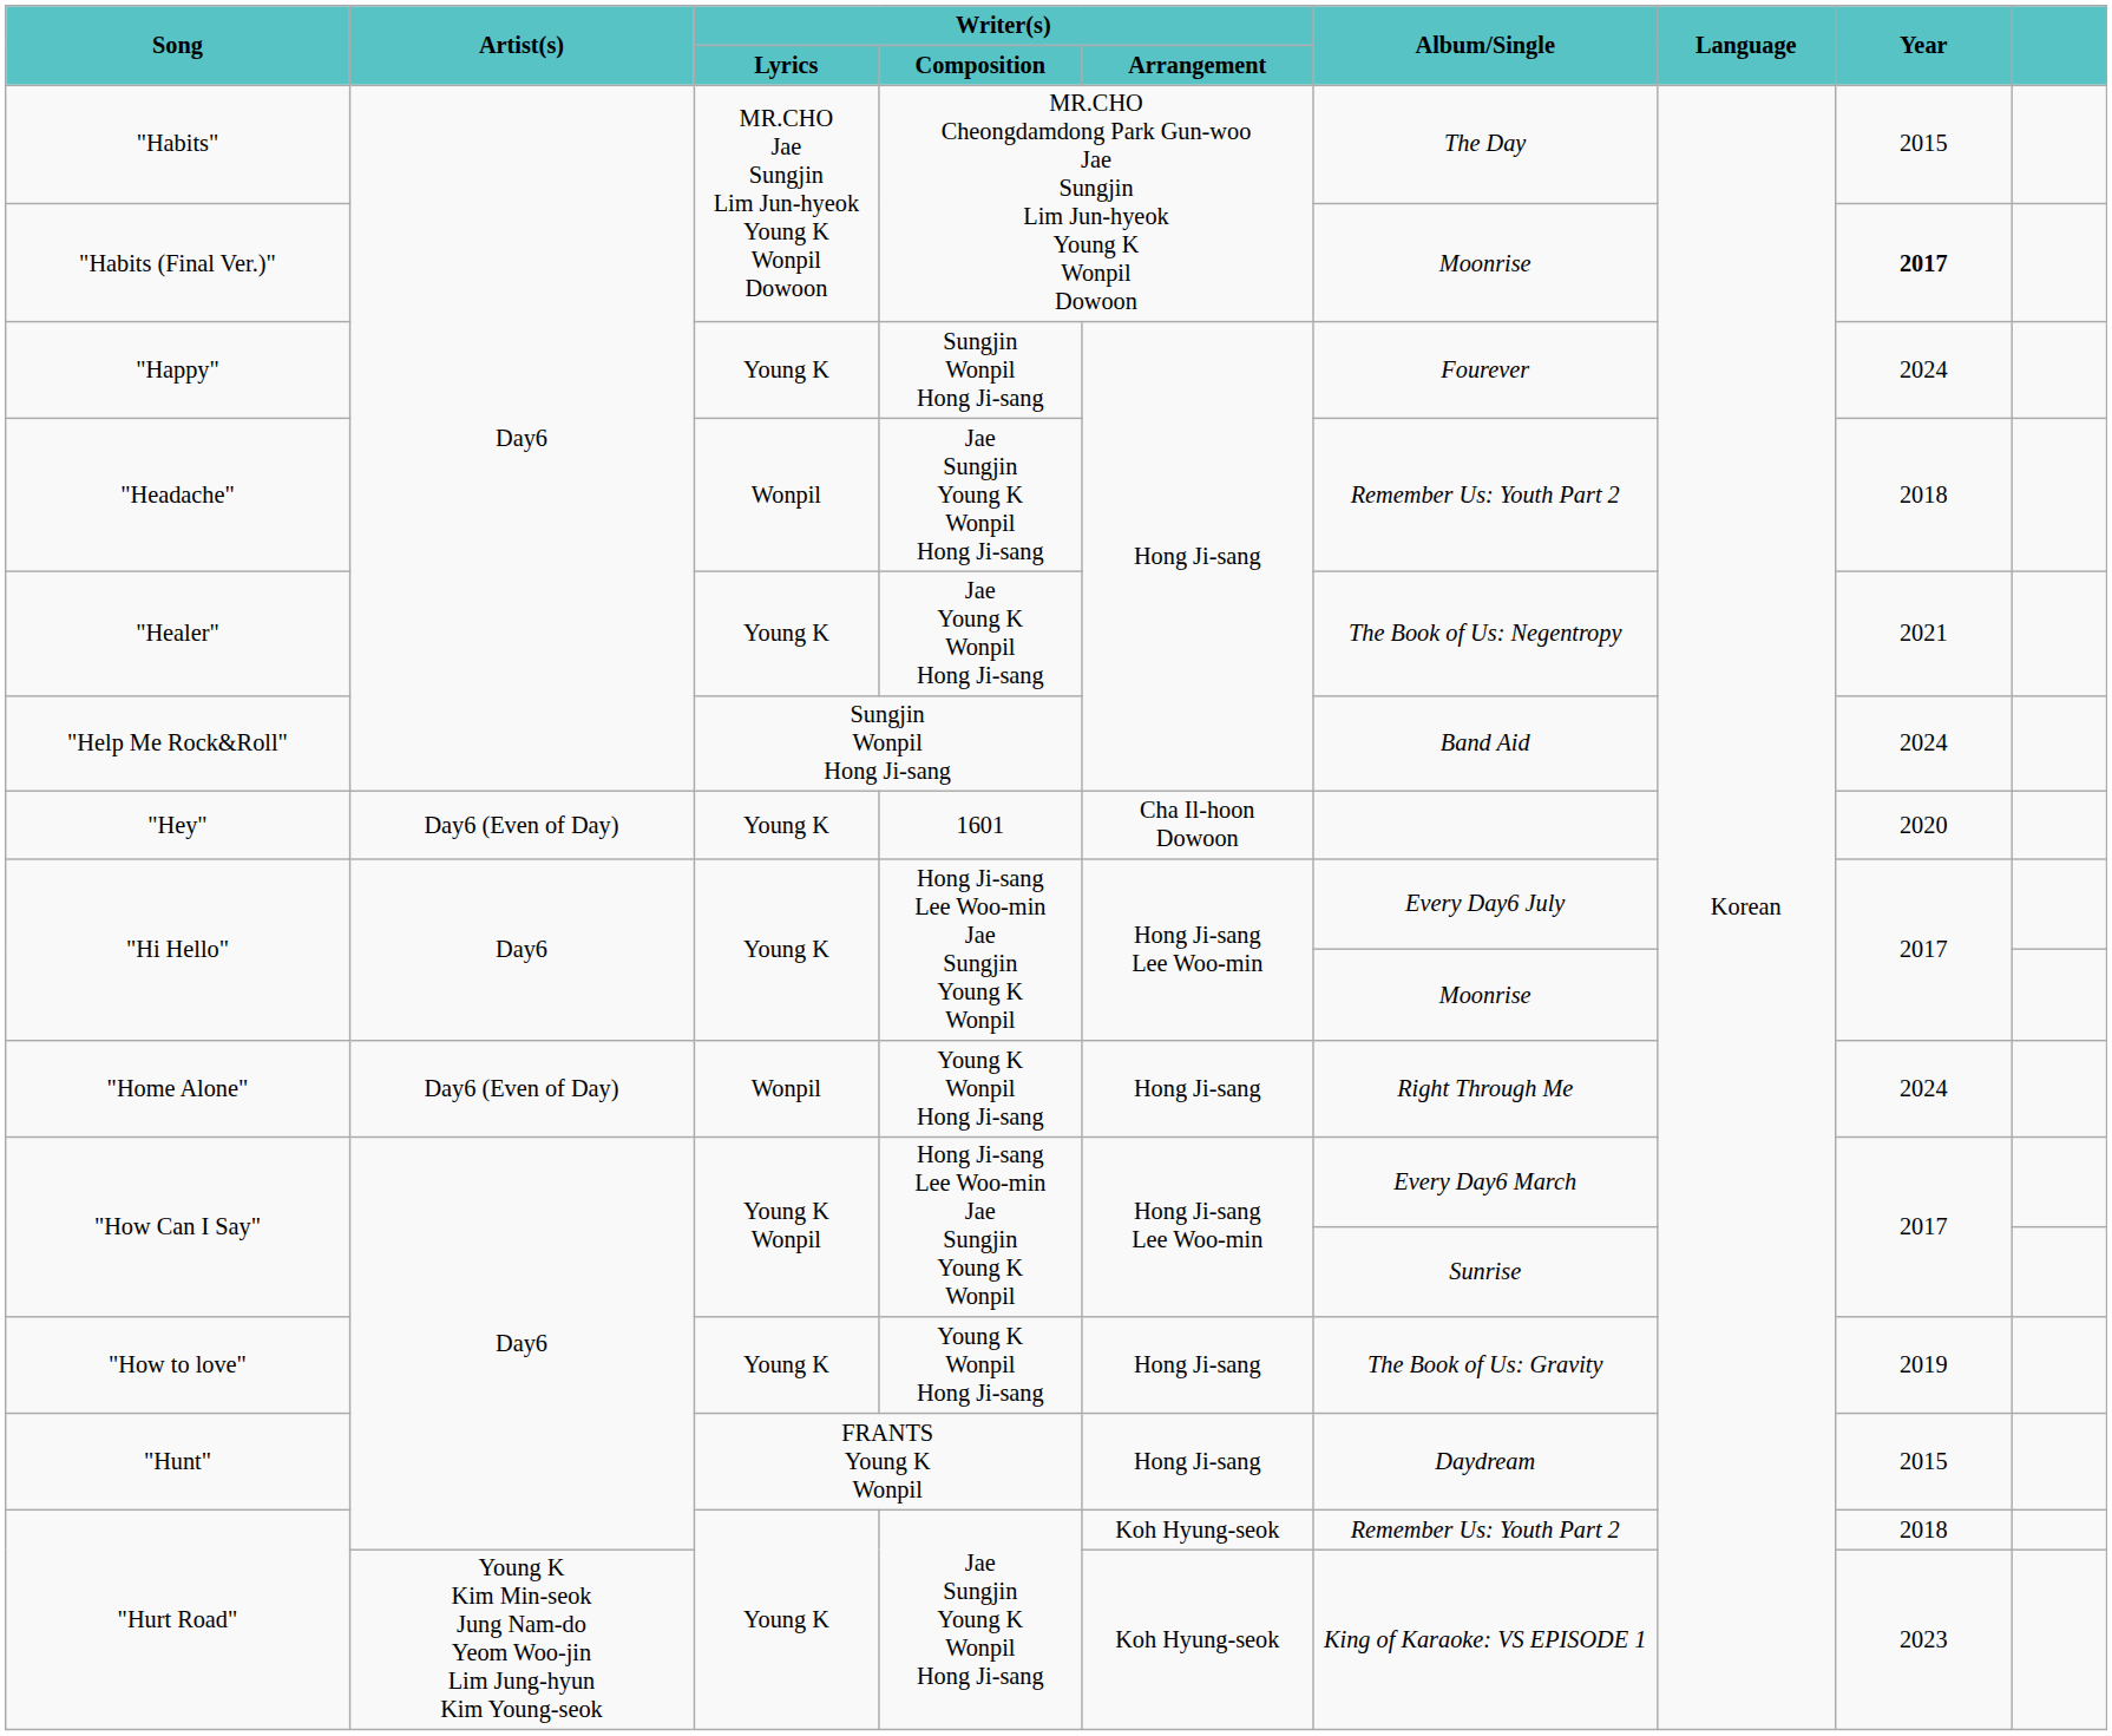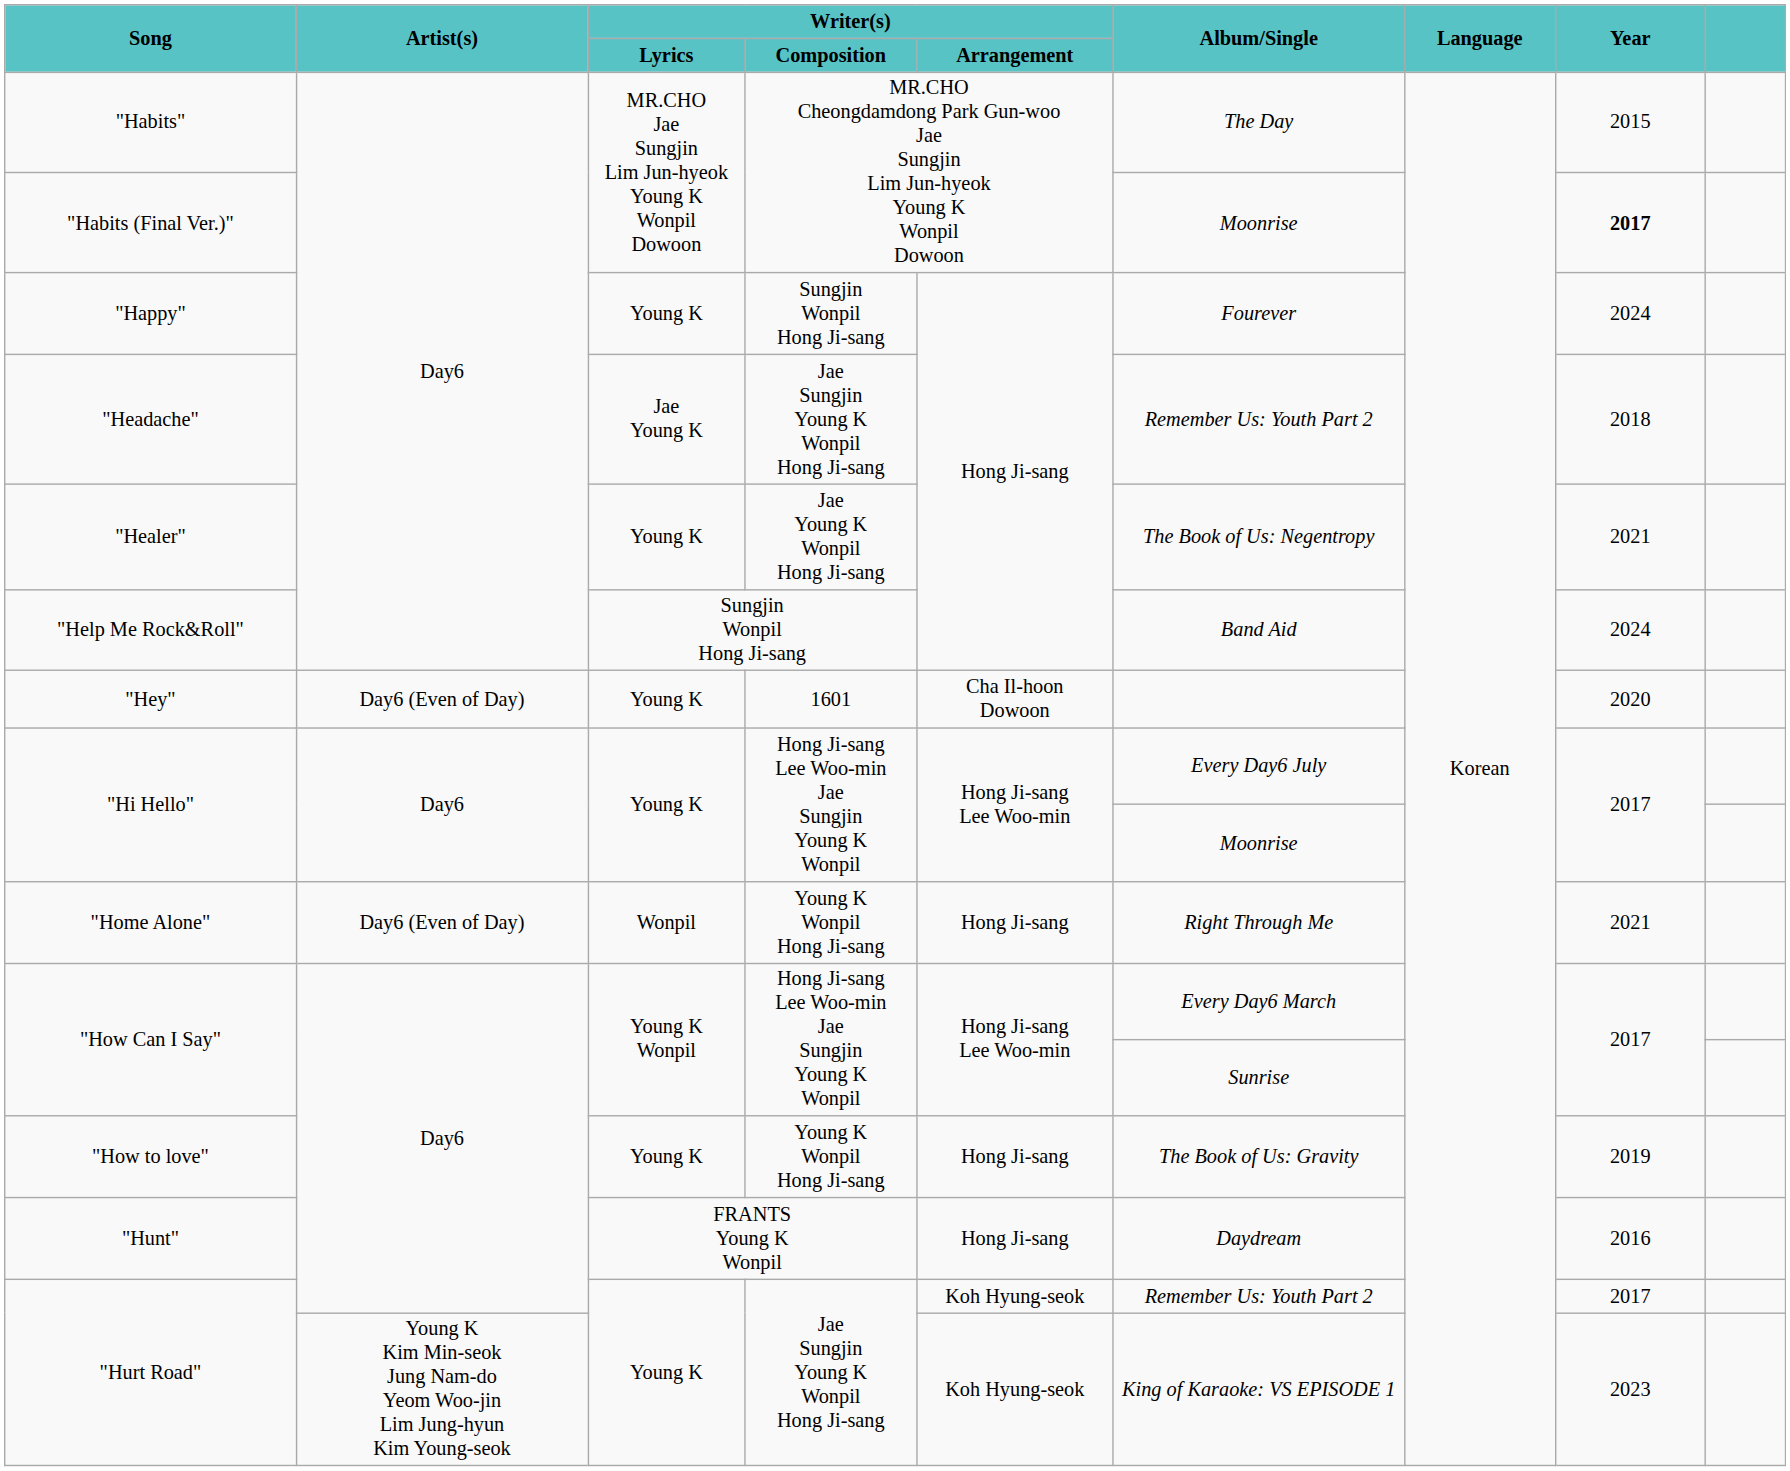 <table class="wikitable" style="margin:0.5em auto; clear:both; font-size:.9em; text-align:center; width:100%">
 <tr>
 <th rowspan=2 style="width:200px; background:#57c3c5;">Song</th>
 <th rowspan=2 style="width:200px; background:#57c3c5;">Artist(s)</th>
 <th colspan=3 style="width:700px; background:#57c3c5;">Writer(s)</th>
 <th rowspan=2 style="width:200px; background:#57c3c5;">Album/Single</th>
 <th rowspan=2 style="width:100px; background:#57c3c5;">Language</th>
 <th rowspan=2 style="width:100px; background:#57c3c5;">Year</th>
 <th rowspan=2 style="width:50px;  background:#57c3c5;"></th>
 </tr>
 <tr>
 <th style="background:#57c3c5">Lyrics</th>
 <th style="background:#57c3c5">Composition</th>
 <th style="background:#57c3c5">Arrangement</th>
 </tr>
 <tr>
 <td>"Habits"<br></td>
 <td rowspan=6>Day6</td>
 <td rowspan=2>MR.CHO<br>Jae<br>Sungjin<br>Lim Jun-hyeok<br>Young K<br>Wonpil<br>Dowoon</td>
 <td colspan=2 rowspan=2>MR.CHO<br>Cheongdamdong Park Gun-woo<br>Jae<br>Sungjin<br>Lim Jun-hyeok<br>Young K<br>Wonpil<br>Dowoon</td>
 <td><em>The Day</em></td>
 <td rowspan=16>Korean</td>
 <td>2015</td>
 <td></td>
 </tr>
 <tr>
 <td>"Habits (Final Ver.)"<br></td>
 <td><em>Moonrise</em></td>
 <td><strong>2017</strong></td>
 <td></td>
 </tr>
 <tr>
 <td>"Happy"</td>
 <td>Young K</td>
 <td>Sungjin<br>Wonpil<br>Hong Ji-sang</td>
 <td rowspan=4>Hong Ji-sang</td>
 <td><em>Fourever</em></td>
 <td>2024</td>
 <td></td>
 </tr>
 <tr>
 <td>"Headache"<br></td>
-<td>Wonpil</td>
+<td>Jae<br>Young K</td>
 <td>Jae<br>Sungjin<br>Young K<br>Wonpil<br>Hong Ji-sang</td>
 <td><em>Remember Us: Youth Part 2</em></td>
 <td>2018</td>
 <td></td>
 </tr>
 <tr>
 <td>"Healer"</td>
 <td>Young K</td>
 <td>Jae<br>Young K<br>Wonpil<br>Hong Ji-sang</td>
 <td><em>The Book of Us: Negentropy</em></td>
 <td>2021</td>
 <td></td>
 </tr>
 <tr>
 <td>"Help Me Rock&Roll"<br></td>
 <td colspan=2>Sungjin<br>Wonpil<br>Hong Ji-sang</td>
 <td><em>Band Aid</em></td>
 <td>2024</td>
 <td></td>
 </tr>
 <tr>
 <td>"Hey"<br></td>
 <td>Day6 (Even of Day)</td>
 <td>Young K</td>
 <td>1601</td>
 <td>Cha Il-hoon<br>Dowoon</td>
 <td></td>
 <td>2020</td>
 <td></td>
 </tr>
 <tr>
 <td rowspan=2>"Hi Hello"</td>
 <td rowspan=2>Day6</td>
 <td rowspan=2>Young K</td>
 <td rowspan=2>Hong Ji-sang<br>Lee Woo-min<br>Jae<br>Sungjin<br>Young K<br>Wonpil</td>
 <td rowspan=2>Hong Ji-sang<br>Lee Woo-min</td>
 <td><em>Every Day6 July</em></td>
 <td rowspan=2>2017</td>
 <td></td>
 </tr>
 <tr>
 <td><em>Moonrise</em></td>
 <td></td>
 </tr>
 <tr>
 <td>"Home Alone"<br></td>
 <td>Day6 (Even of Day)</td>
 <td>Wonpil</td>
 <td>Young K<br>Wonpil<br>Hong Ji-sang</td>
 <td>Hong Ji-sang</td>
 <td><em>Right Through Me</em></td>
-<td>2024</td>
+<td>2021</td>
 <td></td>
 </tr>
 <tr>
 <td rowspan=2>"How Can I Say"<br></td>
 <td rowspan=5>Day6</td>
 <td rowspan=2>Young K<br>Wonpil</td>
 <td rowspan=2>Hong Ji-sang<br>Lee Woo-min<br>Jae<br>Sungjin<br>Young K<br>Wonpil</td>
 <td rowspan=2>Hong Ji-sang<br>Lee Woo-min</td>
 <td><em>Every Day6 March</em></td>
 <td rowspan=2>2017</td>
 <td></td>
 </tr>
 <tr>
 <td><em>Sunrise</em></td>
 <td></td>
 </tr>
 <tr>
 <td>"How to love"</td>
 <td>Young K</td>
 <td>Young K<br>Wonpil<br>Hong Ji-sang</td>
 <td>Hong Ji-sang</td>
 <td><em>The Book of Us: Gravity</em></td>
 <td>2019</td>
 <td></td>
 </tr>
 <tr>
 <td>"Hunt"</td>
 <td colspan=2>FRANTS<br>Young K<br>Wonpil</td>
 <td>Hong Ji-sang</td>
 <td><em>Daydream</em></td>
-<td>2015</td>
+<td>2016</td>
 <td></td>
 </tr>
 <tr>
 <td rowspan=2>"Hurt Road"<br></td>
 <td rowspan=2>Young K</td>
 <td rowspan=2>Jae<br>Sungjin<br>Young K<br>Wonpil<br>Hong Ji-sang</td>
 <td>Koh Hyung-seok</td>
 <td><em>Remember Us: Youth Part 2</em></td>
-<td>2018</td>
+<td>2017</td>
 <td></td>
 </tr>
 <tr>
 <td>Young K<br>Kim Min-seok<br>Jung Nam-do<br>Yeom Woo-jin<br>Lim Jung-hyun<br>Kim Young-seok</td>
 <td>Koh Hyung-seok</td>
 <td><em>King of Karaoke: VS EPISODE 1</em></td>
 <td>2023</td>
 <td></td>
 </tr>
 </table>
